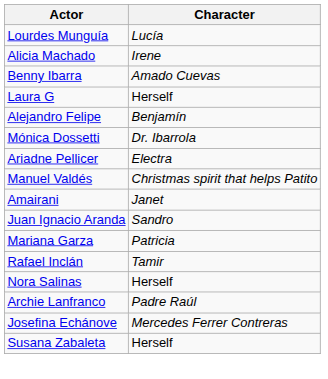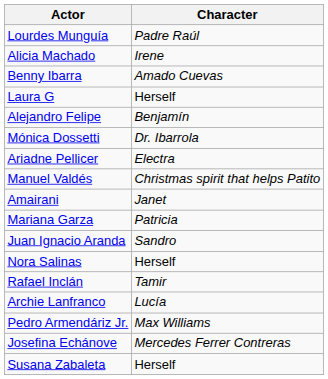 <table class="wikitable">
 <tr>
 <th>Actor</th>
 <th>Character</th>
 </tr>
 <tr>
 <td><a href='#'>Lourdes Munguía</a></td>
-<td><em>Lucía</em></td>
+<td><em>Padre Raúl</em></td>
 </tr>
 <tr>
 <td><a href='#'>Alicia Machado</a></td>
 <td><em>Irene</em></td>
 </tr>
 <tr>
 <td><a href='#'>Benny Ibarra</a></td>
 <td><em>Amado Cuevas</em></td>
 </tr>
 <tr>
 <td><a href='#'>Laura G</a></td>
 <td>Herself</td>
 </tr>
 <tr>
 <td><a href='#'>Alejandro Felipe</a></td>
 <td><em>Benjamín</em></td>
 </tr>
 <tr>
 <td><a href='#'>Mónica Dossetti</a></td>
 <td><em>Dr. Ibarrola</em></td>
 </tr>
 <tr>
 <td><a href='#'>Ariadne Pellicer</a></td>
 <td><em>Electra</em></td>
 </tr>
 <tr>
 <td><a href='#'>Manuel Valdés</a></td>
 <td><em>Christmas spirit that helps Patito</em></td>
 </tr>
 <tr>
 <td><a href='#'>Amairani</a></td>
 <td><em>Janet</em></td>
 </tr>
 <tr>
+<td><a href='#'>Mariana Garza</a></td>
+<td><em>Patricia</em></td>
+</tr>
+<tr>
 <td><a href='#'>Juan Ignacio Aranda</a></td>
 <td><em>Sandro</em></td>
 </tr>
 <tr>
-<td><a href='#'>Mariana Garza</a></td>
-<td><em>Patricia</em></td>
+<td><a href='#'>Nora Salinas</a></td>
+<td>Herself</td>
 </tr>
 <tr>
 <td><a href='#'>Rafael Inclán</a></td>
 <td><em>Tamir</em></td>
 </tr>
 <tr>
-<td><a href='#'>Nora Salinas</a></td>
-<td>Herself</td>
+<td><a href='#'>Archie Lanfranco</a></td>
+<td><em>Lucía</em></td>
 </tr>
 <tr>
-<td><a href='#'>Archie Lanfranco</a></td>
-<td><em>Padre Raúl</em></td>
+<td><a href='#'>Pedro Armendáriz Jr.</a></td>
+<td><em>Max Williams</em></td>
 </tr>
 <tr>
 <td><a href='#'>Josefina Echánove</a></td>
 <td><em>Mercedes Ferrer Contreras</em></td>
 </tr>
 <tr>
 <td><a href='#'>Susana Zabaleta</a></td>
 <td>Herself</td>
 </tr>
 </table>
